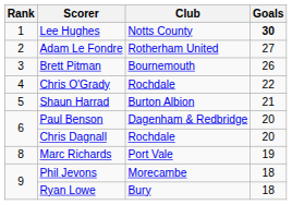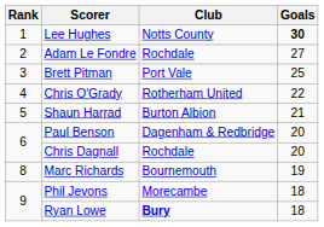 <table class="wikitable" style="text-align:center">
 <tr>
 <th>Rank</th>
 <th>Scorer</th>
 <th>Club</th>
 <th>Goals</th>
 </tr>
 <tr>
 <td rowspan="1">1</td>
 <td align="left"> <a href='#'>Lee Hughes</a></td>
 <td align="left"><a href='#'>Notts County</a></td>
 <td><strong>30</strong></td>
 </tr>
 <tr>
 <td rowspan="1">2</td>
 <td align="left"> <a href='#'>Adam Le Fondre</a></td>
-<td align="left"><a href='#'>Rotherham United</a></td>
+<td align="left"><a href='#'>Rochdale</a></td>
 <td>27</td>
 </tr>
 <tr>
 <td rowspan="1">3</td>
 <td align="left"> <a href='#'>Brett Pitman</a></td>
-<td align="left"><a href='#'>Bournemouth</a></td>
-<td>26</td>
+<td align="left"><a href='#'>Port Vale</a></td>
+<td>25</td>
 </tr>
 <tr>
 <td rowspan="1">4</td>
 <td align="left"> <a href='#'>Chris O'Grady</a></td>
-<td align="left"><a href='#'>Rochdale</a></td>
+<td align="left"><a href='#'>Rotherham United</a></td>
 <td>22</td>
 </tr>
 <tr>
 <td rowspan="1">5</td>
 <td align="left"> <a href='#'>Shaun Harrad</a></td>
 <td align="left"><a href='#'>Burton Albion</a></td>
 <td>21</td>
 </tr>
 <tr>
 <td rowspan="2">6</td>
 <td align="left"> <a href='#'>Paul Benson</a></td>
 <td align="left"><a href='#'>Dagenham & Redbridge</a></td>
 <td>20</td>
 </tr>
 <tr>
 <td align="left"> <a href='#'>Chris Dagnall</a></td>
 <td align="left"><a href='#'>Rochdale</a></td>
 <td>20</td>
 </tr>
 <tr>
 <td rowspan="1">8</td>
 <td align="left"> <a href='#'>Marc Richards</a></td>
-<td align="left"><a href='#'>Port Vale</a></td>
+<td align="left"><a href='#'>Bournemouth</a></td>
 <td>19</td>
 </tr>
 <tr>
 <td rowspan="2">9</td>
 <td align="left"> <a href='#'>Phil Jevons</a></td>
 <td align="left"><a href='#'>Morecambe</a></td>
 <td>18</td>
 </tr>
 <tr>
 <td align="left"> <a href='#'>Ryan Lowe</a></td>
-<td align="left"><a href='#'>Bury</a></td>
+<td align="left"><strong><a href='#'>Bury</a></strong></td>
 <td>18</td>
 </tr>
 </table>
